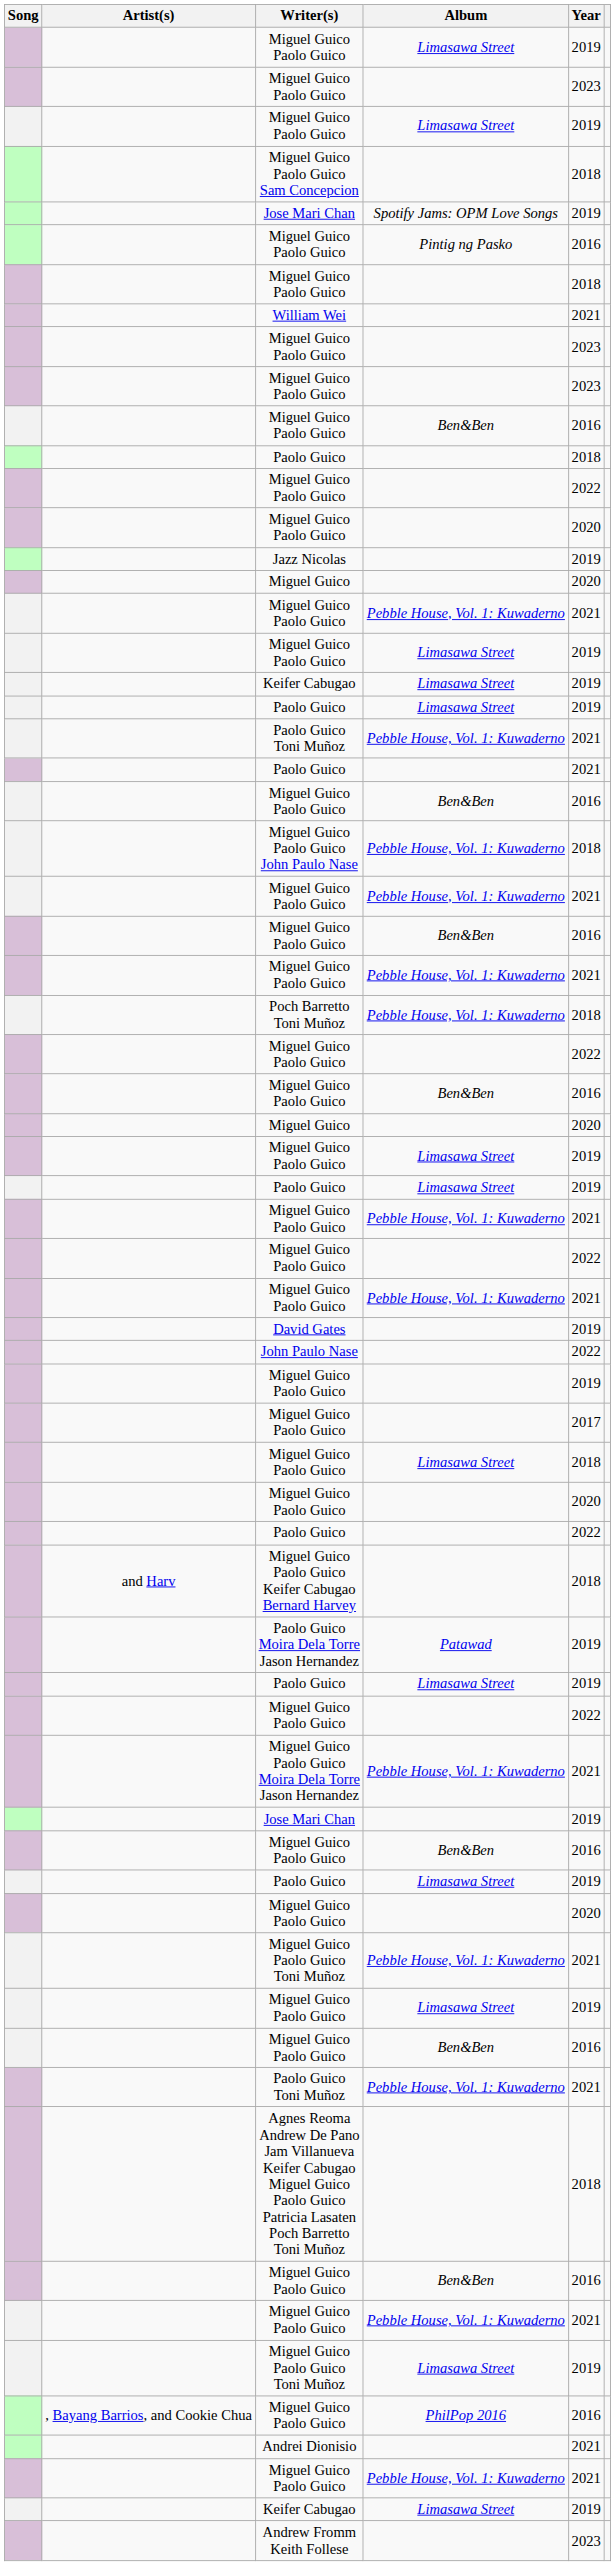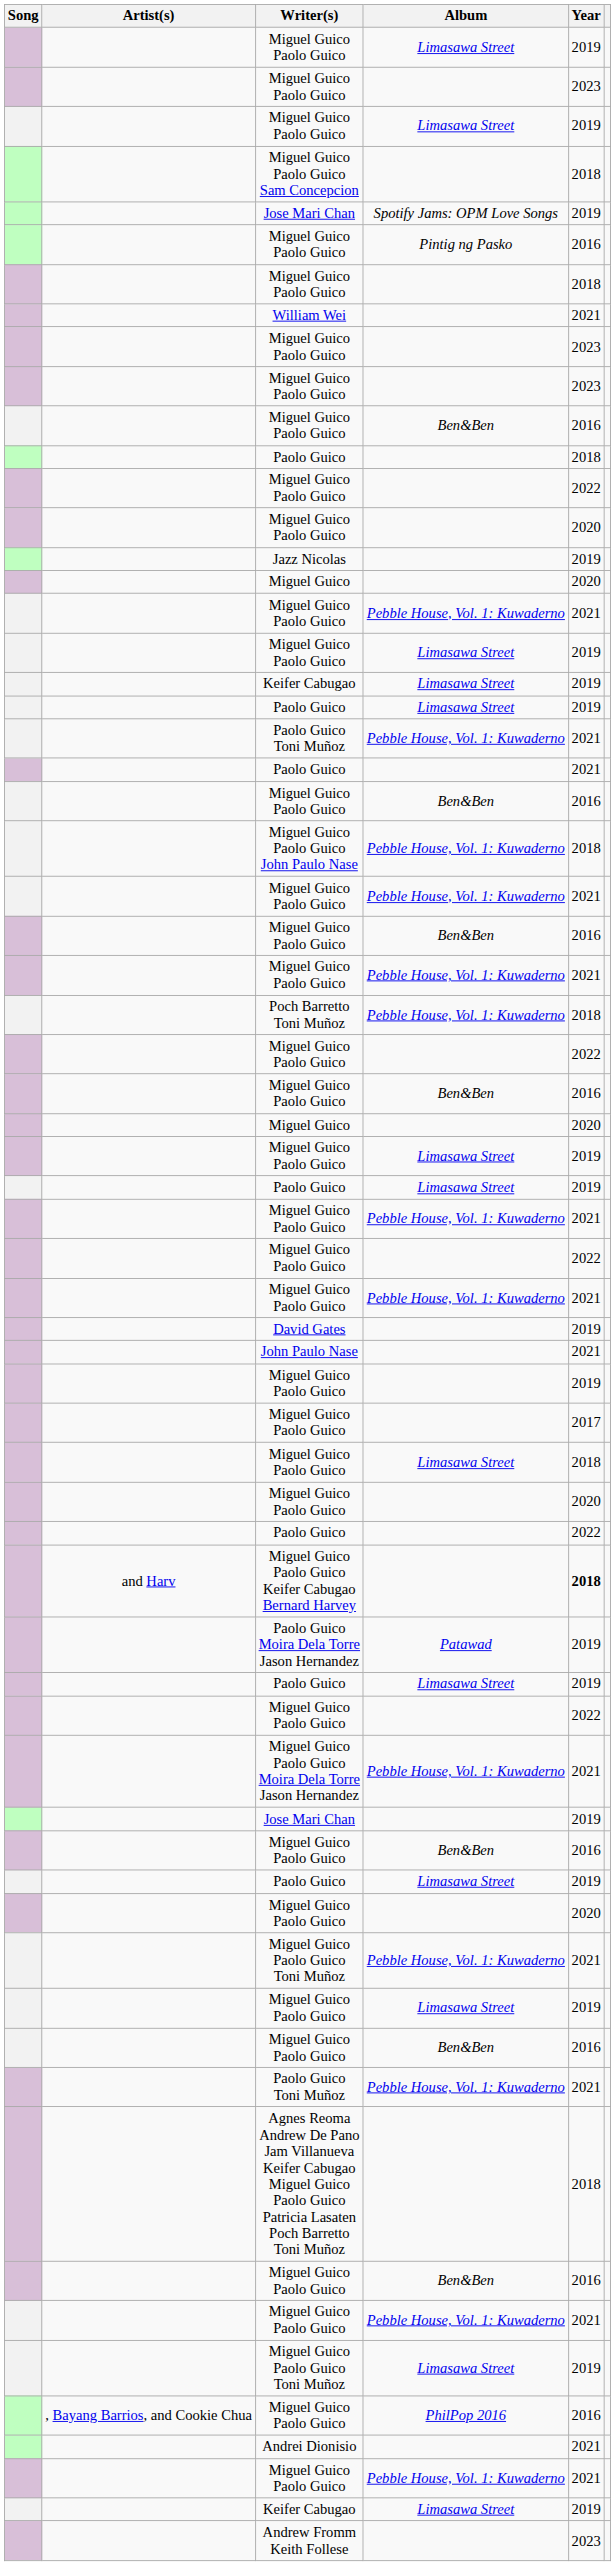 <table class="wikitable sortable plainrowheaders" style="text-align:center;">
 <tr>
 <th scope="col">Song</th>
 <th scope="col">Artist(s)</th>
 <th scope="col" class="unsortable">Writer(s)</th>
 <th scope="col">Album</th>
 <th scope="col">Year</th>
 <th scope="col" class="unsortable"></th>
 </tr>
 <tr>
 <th scope=row style="background:thistle;">  </th>
 <td></td>
 <td>Miguel Guico<br>Paolo Guico</td>
 <td><em><a href='#'>Limasawa Street</a></em></td>
 <td>2019</td>
 <td></td>
 </tr>
 <tr>
 <th scope=row style="background:thistle;">  </th>
 <td></td>
 <td>Miguel Guico<br>Paolo Guico</td>
 <td> </td>
 <td>2023</td>
 <td></td>
 </tr>
 <tr>
 <th scope=row> </th>
 <td><br></td>
 <td>Miguel Guico<br>Paolo Guico</td>
 <td><em><a href='#'>Limasawa Street</a></em></td>
 <td>2019</td>
 <td></td>
 </tr>
 <tr>
 <th scope=row style="background-color:#BFFFC0;"> </th>
 <td><br></td>
 <td>Miguel Guico<br>Paolo Guico<br><a href='#'>Sam Concepcion</a></td>
 <td> </td>
 <td>2018</td>
 <td></td>
 </tr>
 <tr>
 <th scope=row style="background-color:#BFFFC0;"> </th>
 <td></td>
 <td><a href='#'>Jose Mari Chan</a></td>
 <td><em>Spotify Jams: OPM Love Songs</em></td>
 <td>2019</td>
 <td></td>
 </tr>
 <tr>
 <th scope=row style="background-color:#BFFFC0;">  </th>
 <td></td>
 <td>Miguel Guico<br>Paolo Guico</td>
 <td><em>Pintig ng Pasko</em></td>
 <td>2016</td>
 <td></td>
 </tr>
 <tr>
 <th scope=row style="background:thistle;"> </th>
 <td></td>
 <td>Miguel Guico<br>Paolo Guico</td>
 <td> </td>
 <td>2018</td>
 <td></td>
 </tr>
 <tr>
 <th scope=row style="background:thistle;">  </th>
 <td><br></td>
 <td><a href='#'>William Wei</a></td>
 <td> </td>
 <td>2021</td>
 <td></td>
 </tr>
 <tr>
 <th scope=row style="background:thistle;"> </th>
 <td></td>
 <td>Miguel Guico<br>Paolo Guico</td>
 <td> </td>
 <td>2023</td>
 <td></td>
 </tr>
 <tr>
 <th scope=row style="background:thistle;">  </th>
 <td></td>
 <td>Miguel Guico<br>Paolo Guico</td>
 <td> </td>
 <td>2023</td>
 <td></td>
 </tr>
 <tr>
 <th scope=row> </th>
 <td></td>
 <td>Miguel Guico<br>Paolo Guico</td>
 <td><em>Ben&Ben</em></td>
 <td>2016</td>
 <td></td>
 </tr>
 <tr>
 <th scope=row style="background-color:#BFFFC0;"> </th>
 <td></td>
 <td>Paolo Guico</td>
 <td> </td>
 <td>2018</td>
 <td></td>
 </tr>
 <tr>
 <th scope=row style="background:thistle;"> </th>
 <td></td>
 <td>Miguel Guico<br>Paolo Guico</td>
 <td> </td>
 <td>2022</td>
 <td></td>
 </tr>
 <tr>
 <th scope=row style="background:thistle;"> </th>
 <td></td>
 <td>Miguel Guico<br>Paolo Guico</td>
 <td> </td>
 <td>2020</td>
 <td></td>
 </tr>
 <tr>
 <th scope=row style="background-color:#BFFFC0;"> </th>
 <td><br></td>
 <td>Jazz Nicolas</td>
 <td> </td>
 <td>2019</td>
 <td></td>
 </tr>
 <tr>
 <th scope=row style="background:thistle;"> </th>
 <td></td>
 <td>Miguel Guico</td>
 <td> </td>
 <td>2020</td>
 <td></td>
 </tr>
 <tr>
 <th scope=row> </th>
 <td></td>
 <td>Miguel Guico<br>Paolo Guico</td>
 <td><em><a href='#'>Pebble House, Vol. 1: Kuwaderno</a></em></td>
 <td>2021</td>
 <td></td>
 </tr>
 <tr>
 <th scope=row> </th>
 <td></td>
 <td>Miguel Guico<br>Paolo Guico</td>
 <td><em><a href='#'>Limasawa Street</a></em></td>
 <td>2019</td>
 <td></td>
 </tr>
 <tr>
 <th scope=row> </th>
 <td></td>
 <td>Keifer Cabugao</td>
 <td><em><a href='#'>Limasawa Street</a></em></td>
 <td>2019</td>
 <td></td>
 </tr>
 <tr>
 <th scope=row> </th>
 <td></td>
 <td>Paolo Guico</td>
 <td><em><a href='#'>Limasawa Street</a></em></td>
 <td>2019</td>
 <td></td>
 </tr>
 <tr>
 <th scope=row> </th>
 <td></td>
 <td>Paolo Guico<br>Toni Muñoz</td>
 <td><em><a href='#'>Pebble House, Vol. 1: Kuwaderno</a></em></td>
 <td>2021</td>
 <td></td>
 </tr>
 <tr>
 <th scope=row style="background:thistle;"> </th>
 <td></td>
 <td>Paolo Guico</td>
 <td> </td>
 <td>2021</td>
 <td></td>
 </tr>
 <tr>
 <th scope=row> </th>
 <td></td>
 <td>Miguel Guico<br>Paolo Guico</td>
 <td><em>Ben&Ben</em></td>
 <td>2016</td>
 <td></td>
 </tr>
 <tr>
 <th scope=row></th>
 <td><br></td>
 <td>Miguel Guico<br>Paolo Guico<br><a href='#'>John Paulo Nase</a></td>
 <td><em><a href='#'>Pebble House, Vol. 1: Kuwaderno</a></em></td>
 <td>2018</td>
 <td></td>
 </tr>
 <tr>
 <th scope=row></th>
 <td></td>
 <td>Miguel Guico<br>Paolo Guico</td>
 <td><em><a href='#'>Pebble House, Vol. 1: Kuwaderno</a></em></td>
 <td>2021</td>
 <td></td>
 </tr>
 <tr>
 <th scope=row style="background:thistle;"> </th>
 <td></td>
 <td>Miguel Guico<br>Paolo Guico</td>
 <td><em>Ben&Ben</em></td>
 <td>2016</td>
 <td></td>
 </tr>
 <tr>
 <th scope=row style="background:thistle;"> </th>
 <td></td>
 <td>Miguel Guico<br>Paolo Guico</td>
 <td><em><a href='#'>Pebble House, Vol. 1: Kuwaderno</a></em></td>
 <td>2021</td>
 <td></td>
 </tr>
 <tr>
 <th scope=row></th>
 <td></td>
 <td>Poch Barretto<br>Toni Muñoz</td>
 <td><em><a href='#'>Pebble House, Vol. 1: Kuwaderno</a></em></td>
 <td>2018</td>
 <td></td>
 </tr>
 <tr>
 <th scope=row style="background:thistle;">  </th>
 <td></td>
 <td>Miguel Guico<br>Paolo Guico</td>
 <td> </td>
 <td>2022</td>
 <td></td>
 </tr>
 <tr>
 <th scope=row style="background:thistle;">  </th>
 <td></td>
 <td>Miguel Guico<br>Paolo Guico</td>
 <td><em>Ben&Ben</em></td>
 <td>2016</td>
 <td></td>
 </tr>
 <tr>
 <th scope=row style="background:thistle;"> </th>
 <td></td>
 <td>Miguel Guico</td>
 <td> </td>
 <td>2020</td>
 <td></td>
 </tr>
 <tr>
 <th scope=row style="background:thistle;"> </th>
 <td></td>
 <td>Miguel Guico<br>Paolo Guico</td>
 <td><em><a href='#'>Limasawa Street</a></em></td>
 <td>2019</td>
 <td></td>
 </tr>
 <tr>
 <th scope=row></th>
 <td></td>
 <td>Paolo Guico</td>
 <td><em><a href='#'>Limasawa Street</a></em></td>
 <td>2019</td>
 <td></td>
 </tr>
 <tr>
 <th scope=row style="background:thistle;"> </th>
 <td><br></td>
 <td>Miguel Guico<br>Paolo Guico</td>
 <td><em><a href='#'>Pebble House, Vol. 1: Kuwaderno</a></em></td>
 <td>2021</td>
 <td></td>
 </tr>
 <tr>
 <th scope=row style="background:thistle;">  </th>
 <td></td>
 <td>Miguel Guico<br>Paolo Guico</td>
 <td> </td>
 <td>2022</td>
 <td></td>
 </tr>
 <tr>
 <th scope=row style="background:thistle;"> </th>
 <td></td>
 <td>Miguel Guico<br>Paolo Guico</td>
 <td><em><a href='#'>Pebble House, Vol. 1: Kuwaderno</a></em></td>
 <td>2021</td>
 <td></td>
 </tr>
 <tr>
 <th scope=row style="background:thistle;"> </th>
 <td></td>
 <td><a href='#'>David Gates</a></td>
 <td> </td>
 <td>2019</td>
 <td></td>
 </tr>
 <tr>
 <th scope=row style="background:thistle;"> </th>
 <td><br></td>
 <td><a href='#'>John Paulo Nase</a></td>
 <td> </td>
-<td>2022</td>
+<td>2021</td>
 <td></td>
 </tr>
 <tr>
 <th scope=row style="background:thistle;"> </th>
 <td></td>
 <td>Miguel Guico<br>Paolo Guico</td>
 <td> </td>
 <td>2019</td>
 <td></td>
 </tr>
 <tr>
 <th scope=row style="background:thistle;"> </th>
 <td></td>
 <td>Miguel Guico<br>Paolo Guico</td>
 <td> </td>
 <td>2017</td>
 <td></td>
 </tr>
 <tr>
 <th scope=row style="background:thistle;"> </th>
 <td></td>
 <td>Miguel Guico<br>Paolo Guico</td>
 <td><em><a href='#'>Limasawa Street</a></em></td>
 <td>2018</td>
 <td></td>
 </tr>
 <tr>
 <th scope=row style="background:thistle;">  </th>
 <td></td>
 <td>Miguel Guico<br>Paolo Guico</td>
 <td> </td>
 <td>2020</td>
 <td></td>
 </tr>
 <tr>
 <th scope=row style="background:thistle;">  </th>
 <td></td>
 <td>Paolo Guico</td>
 <td> </td>
 <td>2022</td>
 <td></td>
 </tr>
 <tr>
 <th scope=row style="background:thistle;"> </th>
 <td> and <a href='#'>Harv</a></td>
 <td>Miguel Guico<br>Paolo Guico<br>Keifer Cabugao<br><a href='#'>Bernard Harvey</a></td>
 <td> </td>
-<td>2018</td>
+<td><strong>2018</strong></td>
 <td></td>
 </tr>
 <tr>
 <th scope=row style="background:thistle;">  </th>
 <td><br></td>
 <td>Paolo Guico<br><a href='#'>Moira Dela Torre</a><br>Jason Hernandez</td>
 <td><em><a href='#'>Patawad</a></em></td>
 <td>2019</td>
 <td></td>
 </tr>
 <tr>
 <th scope=row style="background:thistle;"> </th>
 <td></td>
 <td>Paolo Guico</td>
 <td><em><a href='#'>Limasawa Street</a></em></td>
 <td>2019</td>
 <td></td>
 </tr>
 <tr>
 <th scope=row style="background:thistle;"> </th>
 <td></td>
 <td>Miguel Guico<br>Paolo Guico</td>
 <td> </td>
 <td>2022</td>
 <td></td>
 </tr>
 <tr>
 <th scope=row style="background:thistle;"> </th>
 <td><br></td>
 <td>Miguel Guico<br>Paolo Guico<br><a href='#'>Moira Dela Torre</a><br>Jason Hernandez</td>
 <td><em><a href='#'>Pebble House, Vol. 1: Kuwaderno</a></em></td>
 <td>2021</td>
 <td></td>
 </tr>
 <tr>
 <th scope=row style="background-color:#BFFFC0;"> </th>
 <td><br></td>
 <td><a href='#'>Jose Mari Chan</a></td>
 <td> </td>
 <td>2019</td>
 <td></td>
 </tr>
 <tr>
 <th scope=row style="background:thistle;">  </th>
 <td></td>
 <td>Miguel Guico<br>Paolo Guico</td>
 <td><em>Ben&Ben</em></td>
 <td>2016</td>
 <td></td>
 </tr>
 <tr>
 <th scope=row></th>
 <td></td>
 <td>Paolo Guico</td>
 <td><em><a href='#'>Limasawa Street</a></em></td>
 <td>2019</td>
 <td></td>
 </tr>
 <tr>
 <th scope=row style="background:thistle;">  </th>
 <td></td>
 <td>Miguel Guico<br>Paolo Guico</td>
 <td> </td>
 <td>2020</td>
 <td></td>
 </tr>
 <tr>
 <th scope=row></th>
 <td><br></td>
 <td>Miguel Guico<br>Paolo Guico<br>Toni Muñoz</td>
 <td><em><a href='#'>Pebble House, Vol. 1: Kuwaderno</a></em></td>
 <td>2021</td>
 <td></td>
 </tr>
 <tr>
 <th scope=row></th>
 <td></td>
 <td>Miguel Guico<br>Paolo Guico</td>
 <td><em><a href='#'>Limasawa Street</a></em></td>
 <td>2019</td>
 <td></td>
 </tr>
 <tr>
 <th scope=row></th>
 <td></td>
 <td>Miguel Guico<br>Paolo Guico</td>
 <td><em>Ben&Ben</em></td>
 <td>2016</td>
 <td></td>
 </tr>
 <tr>
 <th scope=row style="background:thistle;"> </th>
 <td><br></td>
 <td>Paolo Guico<br>Toni Muñoz</td>
 <td><em><a href='#'>Pebble House, Vol. 1: Kuwaderno</a></em></td>
 <td>2021</td>
 <td></td>
 </tr>
 <tr>
 <th scope=row style="background:thistle;"> </th>
 <td></td>
 <td>Agnes Reoma<br>Andrew De Pano<br>Jam Villanueva<br>Keifer Cabugao<br>Miguel Guico<br>Paolo Guico<br>Patricia Lasaten<br>Poch Barretto<br>Toni Muñoz</td>
 <td> </td>
 <td>2018</td>
 <td></td>
 </tr>
 <tr>
 <th scope=row style="background:thistle;"> </th>
 <td></td>
 <td>Miguel Guico<br>Paolo Guico</td>
 <td><em>Ben&Ben</em></td>
 <td>2016</td>
 <td></td>
 </tr>
 <tr>
 <th scope=row></th>
 <td><br></td>
 <td>Miguel Guico<br>Paolo Guico</td>
 <td><em><a href='#'>Pebble House, Vol. 1: Kuwaderno</a></em></td>
 <td>2021</td>
 <td></td>
 </tr>
 <tr>
 <th scope=row> </th>
 <td></td>
 <td>Miguel Guico<br>Paolo Guico<br>Toni Muñoz</td>
 <td><em><a href='#'>Limasawa Street</a></em></td>
 <td>2019</td>
 <td></td>
 </tr>
 <tr>
 <th scope=row style="background-color:#BFFFC0;">   </th>
 <td>, <a href='#'>Bayang Barrios</a>, and Cookie Chua</td>
 <td>Miguel Guico<br>Paolo Guico</td>
 <td><em><a href='#'>PhilPop 2016</a></em></td>
 <td>2016</td>
 <td></td>
 </tr>
 <tr>
 <th scope=row style="background-color:#BFFFC0;"> </th>
 <td></td>
 <td>Andrei Dionisio</td>
 <td> </td>
 <td>2021</td>
 <td></td>
 </tr>
 <tr>
 <th scope=row style="background:thistle;">  </th>
 <td></td>
 <td>Miguel Guico<br>Paolo Guico</td>
 <td><em><a href='#'>Pebble House, Vol. 1: Kuwaderno</a></em></td>
 <td>2021</td>
 <td></td>
 </tr>
 <tr>
 <th scope=row></th>
 <td></td>
 <td>Keifer Cabugao</td>
 <td><em><a href='#'>Limasawa Street</a></em></td>
 <td>2019</td>
 <td></td>
 </tr>
 <tr>
 <th scope=row style="background:thistle;">  </th>
 <td></td>
 <td>Andrew Fromm<br>Keith Follese</td>
 <td> </td>
 <td>2023</td>
 <td></td>
 </tr>
 </table>
